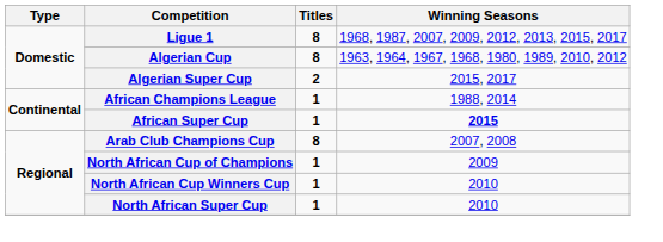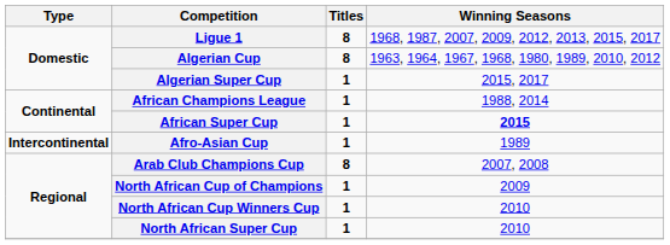 <table class="wikitable plainrowheaders" style="font-size:95%; text-align:center;">
 <tr>
 <th>Type</th>
 <th>Competition</th>
 <th>Titles</th>
 <th>Winning Seasons</th>
 </tr>
 <tr>
 <td rowspan="3"><strong>Domestic</strong></td>
 <th scope=col><a href='#'>Ligue 1</a></th>
 <td align="center"><strong>8</strong></td>
 <td><a href='#'>1968</a>, <a href='#'>1987</a>, <a href='#'>2007</a>, <a href='#'>2009</a>, <a href='#'>2012</a>, <a href='#'>2013</a>, <a href='#'>2015</a>, <a href='#'>2017</a></td>
 </tr>
 <tr>
 <th scope=col><a href='#'>Algerian Cup</a></th>
 <td align="center"><strong>8</strong></td>
 <td><a href='#'>1963</a>, <a href='#'>1964</a>, <a href='#'>1967</a>, <a href='#'>1968</a>, <a href='#'>1980</a>, <a href='#'>1989</a>, <a href='#'>2010</a>, <a href='#'>2012</a></td>
 </tr>
 <tr>
 <th scope=col><a href='#'>Algerian Super Cup</a></th>
-<td align="center"><strong>2</strong></td>
+<td align="center"><strong>1</strong></td>
 <td><a href='#'>2015</a>, <a href='#'>2017</a></td>
 </tr>
 <tr>
 <td rowspan="2"><strong>Continental</strong></td>
 <th scope=col><a href='#'>African Champions League</a></th>
 <td align="center"><strong>1</strong></td>
 <td><a href='#'>1988</a>, <a href='#'>2014</a></td>
 </tr>
 <tr>
 <th scope=col><a href='#'>African Super Cup</a></th>
 <td align="center"><strong>1</strong></td>
 <td><strong><a href='#'>2015</a></strong></td>
+</tr>
+<tr>
+<td rowspan="1"><strong>Intercontinental</strong></td>
+<th scope=col><a href='#'>Afro-Asian Cup</a></th>
+<td align="center"><strong>1</strong></td>
+<td><a href='#'>1989</a></td>
 </tr>
 <tr>
 <td rowspan="4"><strong>Regional</strong></td>
 <th scope="col"><a href='#'>Arab Club Champions Cup</a></th>
 <td align="center"><strong>8</strong></td>
 <td><a href='#'>2007</a>, <a href='#'>2008</a></td>
 </tr>
 <tr>
 <th scope="col"><a href='#'>North African Cup of Champions</a></th>
 <td align="center"><strong>1</strong></td>
 <td><a href='#'>2009</a></td>
 </tr>
 <tr>
 <th scope="col"><a href='#'>North African Cup Winners Cup</a></th>
 <td align="center"><strong>1</strong></td>
 <td><a href='#'>2010</a></td>
 </tr>
 <tr>
 <th scope="col"><a href='#'>North African Super Cup</a></th>
 <td align="center"><strong>1</strong></td>
 <td><a href='#'>2010</a></td>
 </tr>
 <tr>
 </tr>
 </table>
